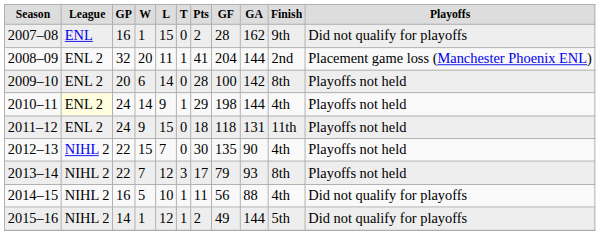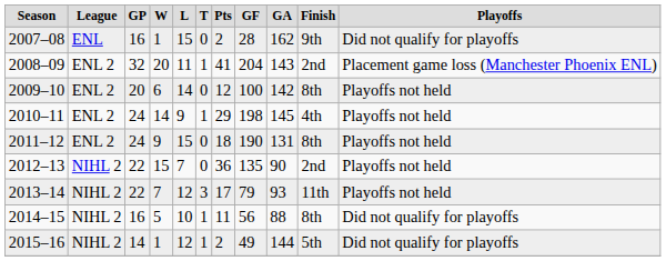 <table class="wikitable">
 <tr style="text-align:center; font-size:small; background:#ddd; padding:5px;">
 <td><strong>Season</strong></td>
 <td><strong>League</strong></td>
 <td><strong>GP</strong></td>
 <td><strong>W</strong></td>
 <td><strong>L</strong></td>
 <td><strong>T</strong></td>
 <td><strong>Pts</strong></td>
 <td><strong>GF</strong></td>
 <td><strong>GA</strong></td>
 <td><strong>Finish</strong></td>
 <td><strong>Playoffs</strong></td>
 </tr>
 <tr style="background:#eee;">
 <td>2007–08</td>
 <td><a href='#'>ENL</a></td>
 <td>16</td>
 <td>1</td>
 <td>15</td>
 <td>0</td>
 <td>2</td>
 <td>28</td>
 <td>162</td>
 <td>9th</td>
 <td>Did not qualify for playoffs</td>
 </tr>
 <tr>
 <td>2008–09</td>
 <td>ENL 2</td>
 <td>32</td>
 <td>20</td>
 <td>11</td>
 <td>1</td>
 <td>41</td>
 <td>204</td>
-<td>144</td>
+<td>143</td>
 <td>2nd</td>
 <td>Placement game loss (<a href='#'>Manchester Phoenix ENL</a>)</td>
 </tr>
 <tr style="background:#eee;">
 <td>2009–10</td>
 <td>ENL 2</td>
 <td>20</td>
 <td>6</td>
 <td>14</td>
 <td>0</td>
-<td>28</td>
+<td>12</td>
 <td>100</td>
 <td>142</td>
 <td>8th</td>
 <td>Playoffs not held</td>
 </tr>
 <tr>
 <td>2010–11</td>
-<td style="background: lightyellow;">ENL 2</td>
+<td>ENL 2</td>
 <td>24</td>
 <td>14</td>
 <td>9</td>
 <td>1</td>
 <td>29</td>
 <td>198</td>
-<td>144</td>
+<td>145</td>
 <td>4th</td>
 <td>Playoffs not held</td>
 </tr>
 <tr style="background:#eee;">
 <td>2011–12</td>
 <td>ENL 2</td>
 <td>24</td>
 <td>9</td>
 <td>15</td>
 <td>0</td>
 <td>18</td>
-<td>118</td>
+<td>190</td>
 <td>131</td>
-<td>11th</td>
+<td>8th</td>
 <td>Playoffs not held</td>
 </tr>
 <tr>
 <td>2012–13</td>
 <td><a href='#'>NIHL</a> 2</td>
 <td>22</td>
 <td>15</td>
 <td>7</td>
 <td>0</td>
-<td>30</td>
+<td>36</td>
 <td>135</td>
 <td>90</td>
-<td>4th</td>
+<td>2nd</td>
 <td>Playoffs not held</td>
 </tr>
 <tr style="background:#eee;">
 <td>2013–14</td>
 <td>NIHL 2</td>
 <td>22</td>
 <td>7</td>
 <td>12</td>
 <td>3</td>
 <td>17</td>
 <td>79</td>
 <td>93</td>
-<td>8th</td>
+<td>11th</td>
 <td>Playoffs not held</td>
 </tr>
 <tr>
 <td>2014–15</td>
 <td>NIHL 2</td>
 <td>16</td>
 <td>5</td>
 <td>10</td>
 <td>1</td>
 <td>11</td>
 <td>56</td>
 <td>88</td>
-<td>4th</td>
+<td>8th</td>
 <td>Did not qualify for playoffs</td>
 </tr>
 <tr style="background:#eee;">
 <td>2015–16</td>
 <td>NIHL 2</td>
 <td>14</td>
 <td>1</td>
 <td>12</td>
 <td>1</td>
 <td>2</td>
 <td>49</td>
 <td>144</td>
 <td>5th</td>
 <td>Did not qualify for playoffs</td>
 </tr>
 <tr>
 </tr>
 </table>
